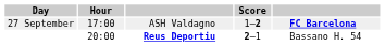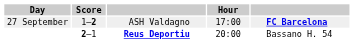 <table border="0" style="border: 1px solid #999 style="font-size:90%; background-color:white">
 <tr align="center" bgcolor="#cccccc">
 <th width="100">  Day  </th>
+<th width="50">Score</th>
+<th width="150"></th>
 <th width="30">  Hour  </th>
-<th width="150"></th>
-<th width="50">Score</th>
 <th width="150"></th>
 </tr>
 <tr align="center" bgcolor="#efefef">
 <td>27 September</td>
+<td>1–<strong>2</strong></td>
+<td align="right">ASH Valdagno   </td>
 <td>17:00</td>
-<td align="right">ASH Valdagno   </td>
-<td>1–<strong>2</strong></td>
 <td align="left">   <strong><a href='#'>FC Barcelona</a></strong></td>
 </tr>
 <tr align="center">
 <td></td>
+<td><strong>2</strong>–1</td>
+<td align="right"><strong><a href='#'>Reus Deportiu</a></strong>   </td>
 <td>20:00</td>
-<td align="right"><strong><a href='#'>Reus Deportiu</a></strong>   </td>
-<td><strong>2</strong>–1</td>
 <td align="left">   Bassano H. 54</td>
 </tr>
 </table>
